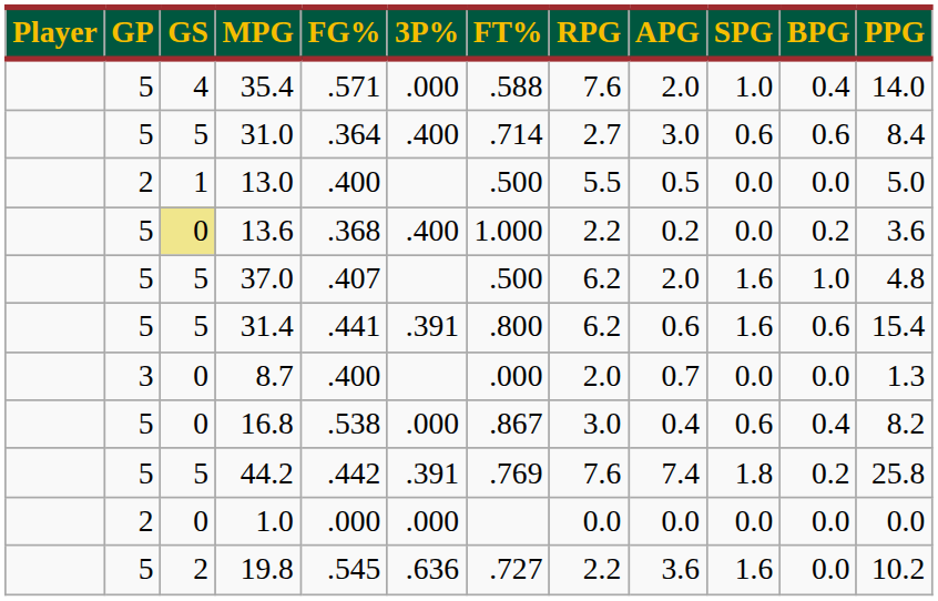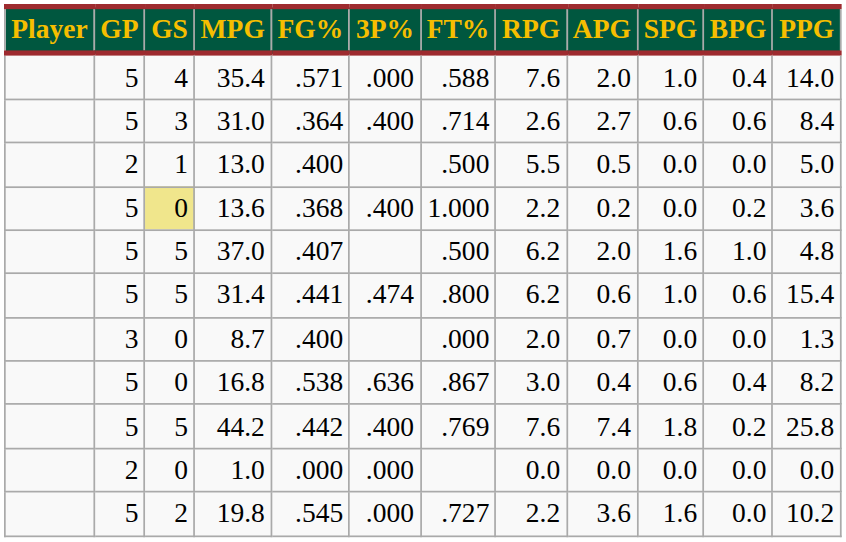 <table class="wikitable sortable" style="text-align:right;">
 <tr>
 <th style="background:#00573F; color:#F6BE00; border-top:#9E2B2F 3px solid; border-bottom:#9E2B2F 3px solid;">Player</th>
 <th style="background:#00573F; color:#F6BE00; border-top:#9E2B2F 3px solid; border-bottom:#9E2B2F 3px solid;">GP</th>
 <th style="background:#00573F; color:#F6BE00; border-top:#9E2B2F 3px solid; border-bottom:#9E2B2F 3px solid;">GS</th>
 <th style="background:#00573F; color:#F6BE00; border-top:#9E2B2F 3px solid; border-bottom:#9E2B2F 3px solid;">MPG</th>
 <th style="background:#00573F; color:#F6BE00; border-top:#9E2B2F 3px solid; border-bottom:#9E2B2F 3px solid;">FG%</th>
 <th style="background:#00573F; color:#F6BE00; border-top:#9E2B2F 3px solid; border-bottom:#9E2B2F 3px solid;">3P%</th>
 <th style="background:#00573F; color:#F6BE00; border-top:#9E2B2F 3px solid; border-bottom:#9E2B2F 3px solid;">FT%</th>
 <th style="background:#00573F; color:#F6BE00; border-top:#9E2B2F 3px solid; border-bottom:#9E2B2F 3px solid;">RPG</th>
 <th style="background:#00573F; color:#F6BE00; border-top:#9E2B2F 3px solid; border-bottom:#9E2B2F 3px solid;">APG</th>
 <th style="background:#00573F; color:#F6BE00; border-top:#9E2B2F 3px solid; border-bottom:#9E2B2F 3px solid;">SPG</th>
 <th style="background:#00573F; color:#F6BE00; border-top:#9E2B2F 3px solid; border-bottom:#9E2B2F 3px solid;">BPG</th>
 <th style="background:#00573F; color:#F6BE00; border-top:#9E2B2F 3px solid; border-bottom:#9E2B2F 3px solid;">PPG</th>
 </tr>
 <tr>
 <td></td>
 <td>5</td>
 <td>4</td>
 <td>35.4</td>
 <td>.571</td>
 <td>.000</td>
 <td>.588</td>
 <td>7.6</td>
 <td>2.0</td>
 <td>1.0</td>
 <td>0.4</td>
 <td>14.0</td>
 </tr>
 <tr>
 <td></td>
 <td>5</td>
-<td>5</td>
+<td>3</td>
 <td>31.0</td>
 <td>.364</td>
 <td>.400</td>
 <td>.714</td>
+<td>2.6</td>
 <td>2.7</td>
-<td>3.0</td>
 <td>0.6</td>
 <td>0.6</td>
 <td>8.4</td>
 </tr>
 <tr>
 <td></td>
 <td>2</td>
 <td>1</td>
 <td>13.0</td>
 <td>.400</td>
 <td></td>
 <td>.500</td>
 <td>5.5</td>
 <td>0.5</td>
 <td>0.0</td>
 <td>0.0</td>
 <td>5.0</td>
 </tr>
 <tr>
 <td></td>
 <td>5</td>
 <td style="background: khaki;">0</td>
 <td>13.6</td>
 <td>.368</td>
 <td>.400</td>
 <td>1.000</td>
 <td>2.2</td>
 <td>0.2</td>
 <td>0.0</td>
 <td>0.2</td>
 <td>3.6</td>
 </tr>
 <tr>
 <td></td>
 <td>5</td>
 <td>5</td>
 <td>37.0</td>
 <td>.407</td>
 <td></td>
 <td>.500</td>
 <td>6.2</td>
 <td>2.0</td>
 <td>1.6</td>
 <td>1.0</td>
 <td>4.8</td>
 </tr>
 <tr>
 <td></td>
 <td>5</td>
 <td>5</td>
 <td>31.4</td>
 <td>.441</td>
-<td>.391</td>
+<td>.474</td>
 <td>.800</td>
 <td>6.2</td>
 <td>0.6</td>
-<td>1.6</td>
+<td>1.0</td>
 <td>0.6</td>
 <td>15.4</td>
 </tr>
 <tr>
 <td></td>
 <td>3</td>
 <td>0</td>
 <td>8.7</td>
 <td>.400</td>
 <td></td>
 <td>.000</td>
 <td>2.0</td>
 <td>0.7</td>
 <td>0.0</td>
 <td>0.0</td>
 <td>1.3</td>
 </tr>
 <tr>
 <td></td>
 <td>5</td>
 <td>0</td>
 <td>16.8</td>
 <td>.538</td>
-<td>.000</td>
+<td>.636</td>
 <td>.867</td>
 <td>3.0</td>
 <td>0.4</td>
 <td>0.6</td>
 <td>0.4</td>
 <td>8.2</td>
 </tr>
 <tr>
 <td></td>
 <td>5</td>
 <td>5</td>
 <td>44.2</td>
 <td>.442</td>
-<td>.391</td>
+<td>.400</td>
 <td>.769</td>
 <td>7.6</td>
 <td>7.4</td>
 <td>1.8</td>
 <td>0.2</td>
 <td>25.8</td>
 </tr>
 <tr>
 <td></td>
 <td>2</td>
 <td>0</td>
 <td>1.0</td>
 <td>.000</td>
 <td>.000</td>
 <td></td>
 <td>0.0</td>
 <td>0.0</td>
 <td>0.0</td>
 <td>0.0</td>
 <td>0.0</td>
 </tr>
 <tr>
 <td></td>
 <td>5</td>
 <td>2</td>
 <td>19.8</td>
 <td>.545</td>
-<td>.636</td>
+<td>.000</td>
 <td>.727</td>
 <td>2.2</td>
 <td>3.6</td>
 <td>1.6</td>
 <td>0.0</td>
 <td>10.2</td>
 </tr>
 </table>
